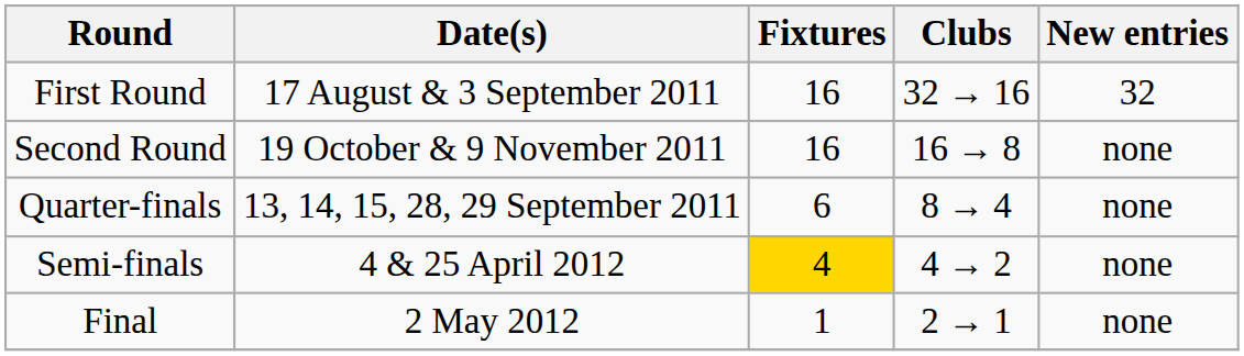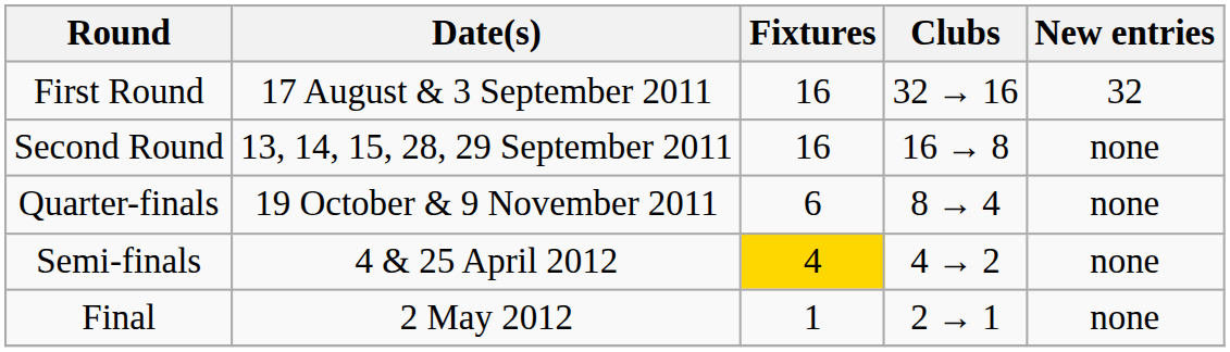 <table class="wikitable" style="text-align:center">
 <tr>
 <th>Round</th>
 <th>Date(s)</th>
 <th>Fixtures</th>
 <th>Clubs</th>
 <th>New entries</th>
 </tr>
 <tr>
 <td>First Round</td>
 <td>17 August & 3 September 2011</td>
 <td>16</td>
 <td>32 → 16</td>
 <td>32</td>
 </tr>
 <tr>
 <td>Second Round</td>
-<td>19 October & 9 November 2011</td>
+<td>13, 14, 15, 28, 29 September 2011</td>
 <td>16</td>
 <td>16 → 8</td>
 <td>none</td>
 </tr>
 <tr>
 <td>Quarter-finals</td>
-<td>13, 14, 15, 28, 29 September 2011</td>
+<td>19 October & 9 November 2011</td>
 <td>6</td>
 <td>8 → 4</td>
 <td>none</td>
 </tr>
 <tr>
 <td>Semi-finals</td>
 <td>4 & 25 April 2012</td>
 <td style="background: gold;">4</td>
 <td>4 → 2</td>
 <td>none</td>
 </tr>
 <tr>
 <td>Final</td>
 <td>2 May 2012</td>
 <td>1</td>
 <td>2 → 1</td>
 <td>none</td>
 </tr>
 <tr>
 </tr>
 </table>
